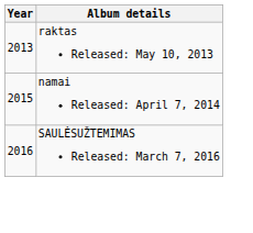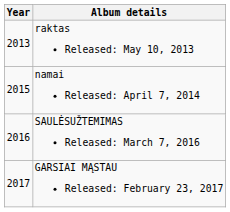 <table class="wikitable">
 <tr>
 <th>Year</th>
 <th>Album details</th>
 </tr>
 <tr>
 <td>2013</td>
 <td>raktas<br><ul><li>Released: May 10, 2013</li></ul></td>
 </tr>
 <tr>
 <td>2015</td>
 <td>namai<br><ul><li>Released: April 7, 2014</li></ul></td>
 </tr>
 <tr>
 <td>2016</td>
 <td>SAULĖSUŽTEMIMAS<br><ul><li>Released: March 7, 2016</li></ul></td>
 </tr>
+<tr>
+<td>2017</td>
+<td>GARSIAI MĄSTAU<br><ul><li>Released: February 23, 2017</li></ul></td>
+</tr>
 </table>
